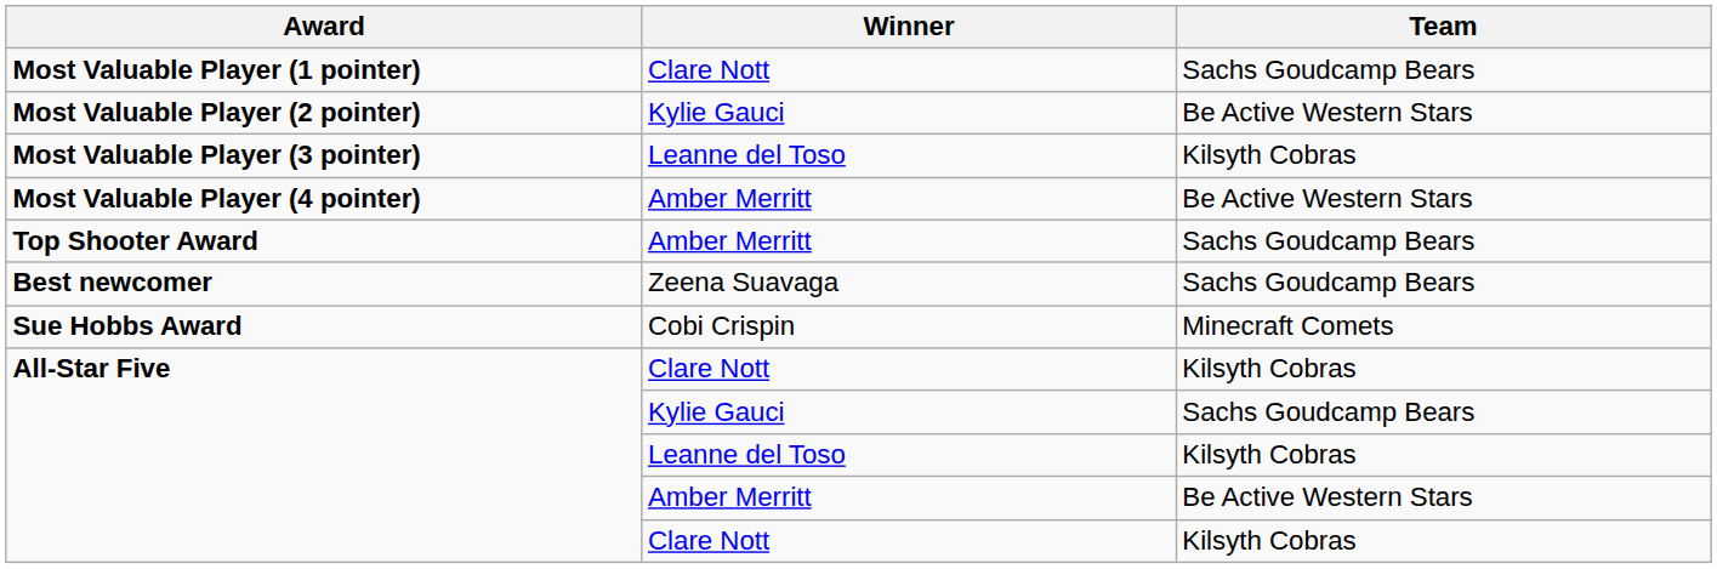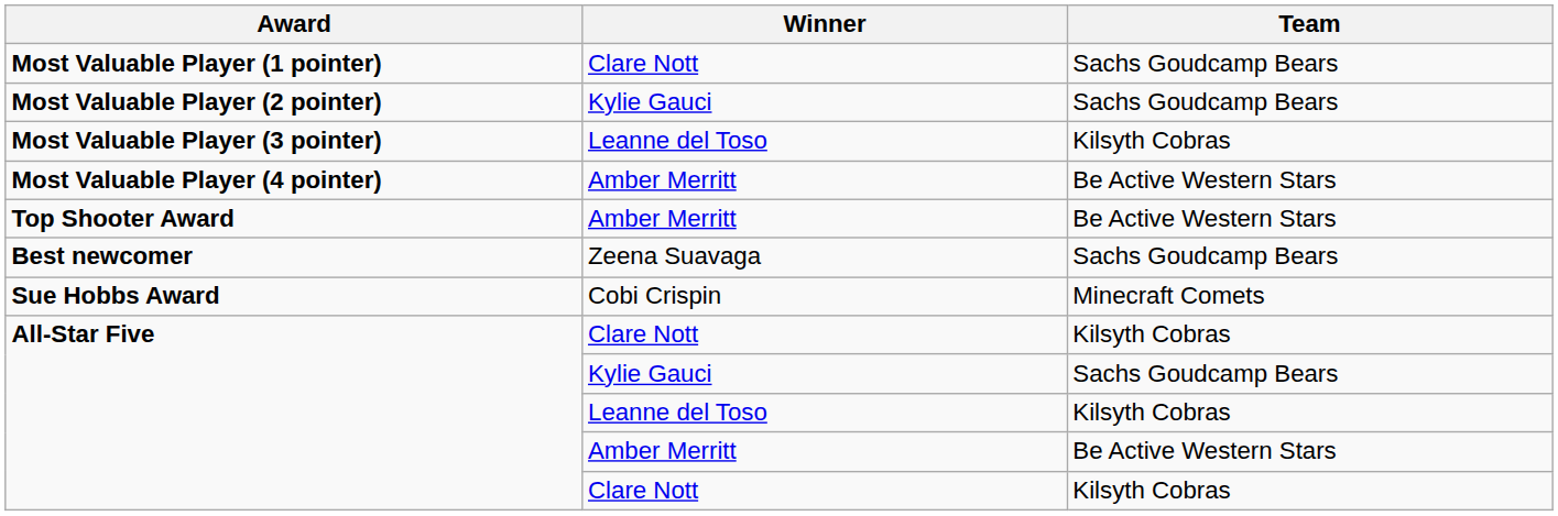 <table class="wikitable" style="margin:0.5em auto; width: 80%">
 <tr>
 <th colspan=1 width=150>Award</th>
 <th width=125>Winner</th>
 <th width=125>Team</th>
 </tr>
 <tr>
 <td><strong>Most Valuable Player (1 pointer)</strong></td>
 <td><a href='#'>Clare Nott</a></td>
 <td>Sachs Goudcamp Bears</td>
 </tr>
 <tr>
 <td><strong>Most Valuable Player (2 pointer)</strong></td>
 <td><a href='#'>Kylie Gauci</a></td>
-<td>Be Active Western Stars</td>
+<td>Sachs Goudcamp Bears</td>
 </tr>
 <tr>
 <td><strong>Most Valuable Player (3 pointer)</strong></td>
 <td><a href='#'>Leanne del Toso</a></td>
 <td>Kilsyth Cobras</td>
 </tr>
 <tr>
 <td><strong>Most Valuable Player (4 pointer)</strong></td>
 <td><a href='#'>Amber Merritt</a></td>
 <td>Be Active Western Stars</td>
 </tr>
 <tr>
 <td><strong>Top Shooter Award</strong></td>
 <td><a href='#'>Amber Merritt</a></td>
-<td>Sachs Goudcamp Bears</td>
+<td>Be Active Western Stars</td>
 </tr>
 <tr>
 <td><strong>Best newcomer</strong></td>
 <td>Zeena Suavaga</td>
 <td>Sachs Goudcamp Bears</td>
 </tr>
 <tr>
 <td><strong>Sue Hobbs Award</strong></td>
 <td>Cobi Crispin</td>
 <td>Minecraft Comets</td>
 </tr>
 <tr>
 <td rowspan=5 style="vertical-align:top"><strong>All-Star Five</strong></td>
 <td><a href='#'>Clare Nott</a></td>
 <td>Kilsyth Cobras</td>
 </tr>
 <tr>
 <td><a href='#'>Kylie Gauci</a></td>
 <td>Sachs Goudcamp Bears</td>
 </tr>
 <tr>
 <td><a href='#'>Leanne del Toso</a></td>
 <td>Kilsyth Cobras</td>
 </tr>
 <tr>
 <td><a href='#'>Amber Merritt</a></td>
 <td>Be Active Western Stars</td>
 </tr>
 <tr>
 <td><a href='#'>Clare Nott</a></td>
 <td>Kilsyth Cobras</td>
 </tr>
 </table>
